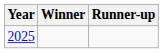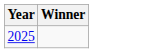 <table class="wikitable">
 <tr>
 <th>Year</th>
 <th>Winner</th>
-<th>Runner-up</th>
 </tr>
 <tr>
 <td><a href='#'>2025</a></td>
 <td></td>
-<td></td>
 </tr>
 </table>
